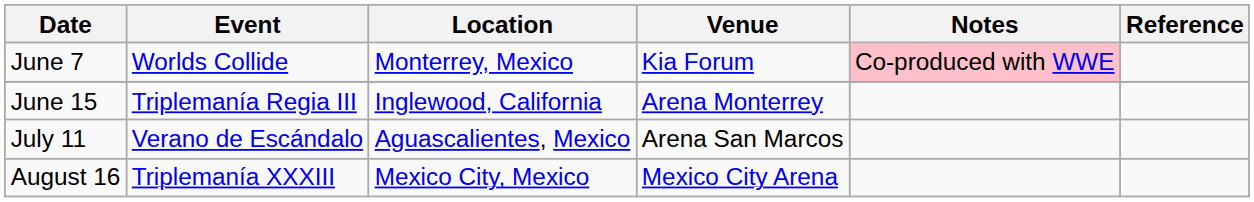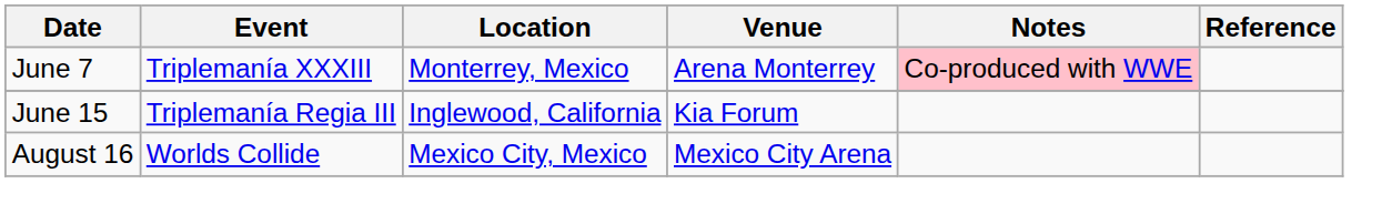 <table class="wikitable" style="font-size:85%;">
 <tr>
 <th>Date</th>
 <th>Event</th>
 <th>Location</th>
 <th>Venue</th>
 <th>Notes</th>
 <th>Reference</th>
 </tr>
 <tr>
 <td>June 7</td>
-<td><a href='#'>Worlds Collide</a></td>
+<td><a href='#'>Triplemanía XXXIII</a></td>
 <td><a href='#'>Monterrey, Mexico</a></td>
-<td><a href='#'>Kia Forum</a></td>
+<td><a href='#'>Arena Monterrey</a></td>
 <td style="background: pink;">Co-produced with <a href='#'>WWE</a></td>
 <td></td>
 </tr>
 <tr>
 </tr>
 <tr>
 <td>June 15</td>
 <td><a href='#'>Triplemanía Regia III</a></td>
 <td><a href='#'>Inglewood, California</a></td>
-<td><a href='#'>Arena Monterrey</a></td>
-<td></td>
-<td></td>
-</tr>
-<tr>
-<td>July 11</td>
-<td><a href='#'>Verano de Escándalo</a></td>
-<td><a href='#'>Aguascalientes</a>, <a href='#'>Mexico</a></td>
-<td>Arena San Marcos</td>
+<td><a href='#'>Kia Forum</a></td>
 <td></td>
 <td></td>
 </tr>
 <tr>
 <td>August 16</td>
-<td><a href='#'>Triplemanía XXXIII</a></td>
+<td><a href='#'>Worlds Collide</a></td>
 <td><a href='#'>Mexico City, Mexico</a></td>
 <td><a href='#'>Mexico City Arena</a></td>
 <td></td>
 <td></td>
 </tr>
 </table>
